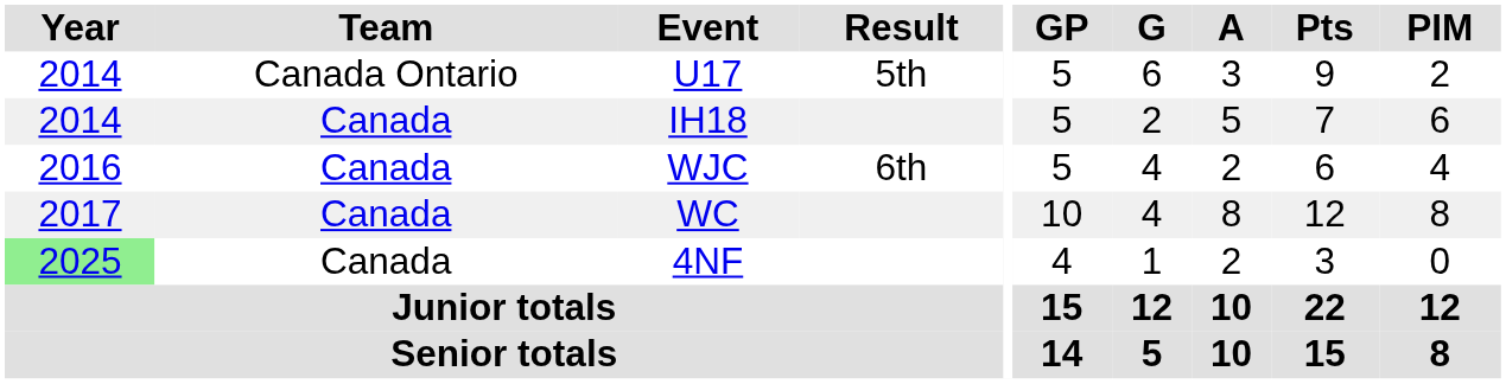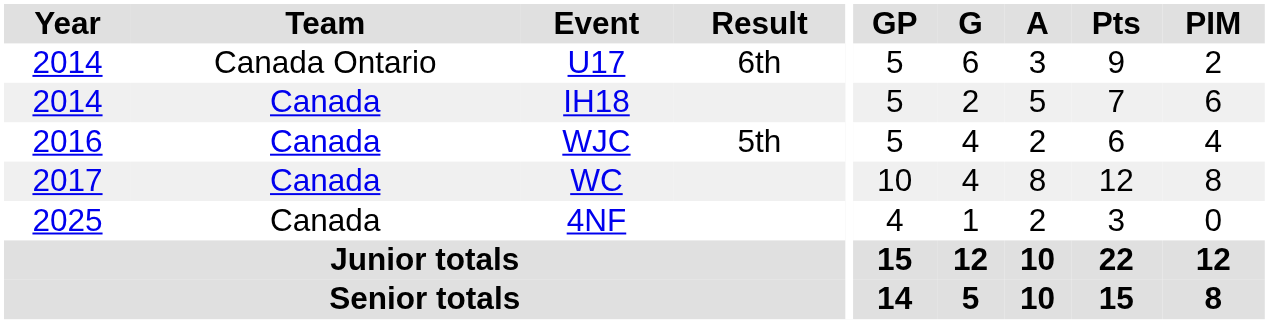 <table border="0" cellpadding="1" cellspacing="0" ID="Table3" style="text-align:center; width:40em">
 <tr ALIGN="centre" bgcolor="#e0e0e0">
 <th>Year</th>
 <th>Team</th>
 <th>Event</th>
 <th>Result</th>
 <th rowspan="102" bgcolor="#ffffff"></th>
 <th>GP</th>
 <th>G</th>
 <th>A</th>
 <th>Pts</th>
 <th>PIM</th>
 </tr>
 <tr>
 <td><a href='#'>2014</a></td>
 <td>Canada Ontario</td>
 <td><a href='#'>U17</a></td>
-<td>5th</td>
+<td>6th</td>
 <td>5</td>
 <td>6</td>
 <td>3</td>
 <td>9</td>
 <td>2</td>
 </tr>
 <tr bgcolor="#f0f0f0">
 <td><a href='#'>2014</a></td>
 <td><a href='#'>Canada</a></td>
 <td><a href='#'>IH18</a></td>
 <td></td>
 <td>5</td>
 <td>2</td>
 <td>5</td>
 <td>7</td>
 <td>6</td>
 </tr>
 <tr>
 <td><a href='#'>2016</a></td>
 <td><a href='#'>Canada</a></td>
 <td><a href='#'>WJC</a></td>
-<td>6th</td>
+<td>5th</td>
 <td>5</td>
 <td>4</td>
 <td>2</td>
 <td>6</td>
 <td>4</td>
 </tr>
 <tr bgcolor="#f0f0f0">
 <td><a href='#'>2017</a></td>
 <td><a href='#'>Canada</a></td>
 <td><a href='#'>WC</a></td>
 <td></td>
 <td>10</td>
 <td>4</td>
 <td>8</td>
 <td>12</td>
 <td>8</td>
 </tr>
 <tr>
-<td style="background: lightgreen;"><a href='#'>2025</a></td>
+<td><a href='#'>2025</a></td>
 <td>Canada</td>
 <td><a href='#'>4NF</a></td>
 <td></td>
 <td>4</td>
 <td>1</td>
 <td>2</td>
 <td>3</td>
 <td>0</td>
 </tr>
 <tr bgcolor="#e0e0e0">
 <th colspan="4">Junior totals</th>
 <th>15</th>
 <th>12</th>
 <th>10</th>
 <th>22</th>
 <th>12</th>
 </tr>
 <tr bgcolor="#e0e0e0">
 <th colspan="4">Senior totals</th>
 <th>14</th>
 <th>5</th>
 <th>10</th>
 <th>15</th>
 <th>8</th>
 </tr>
 </table>
